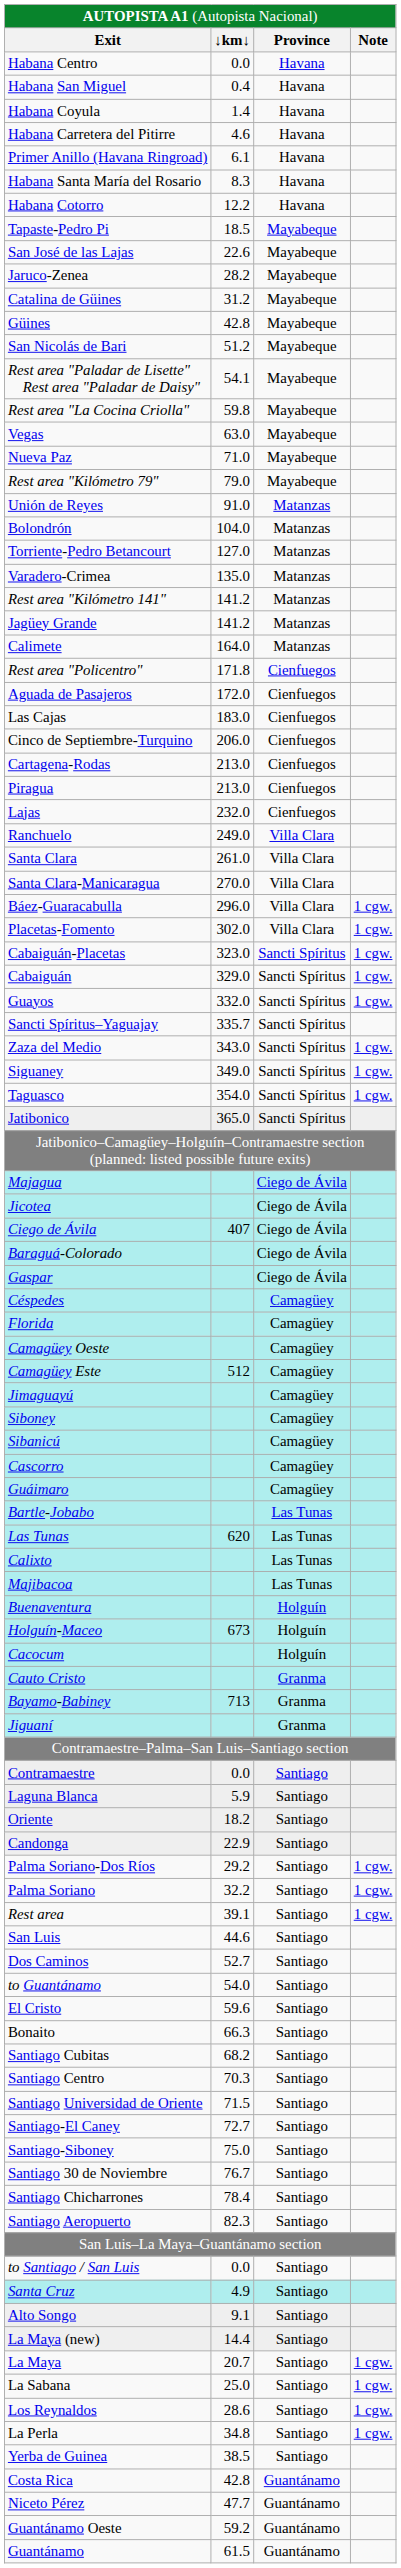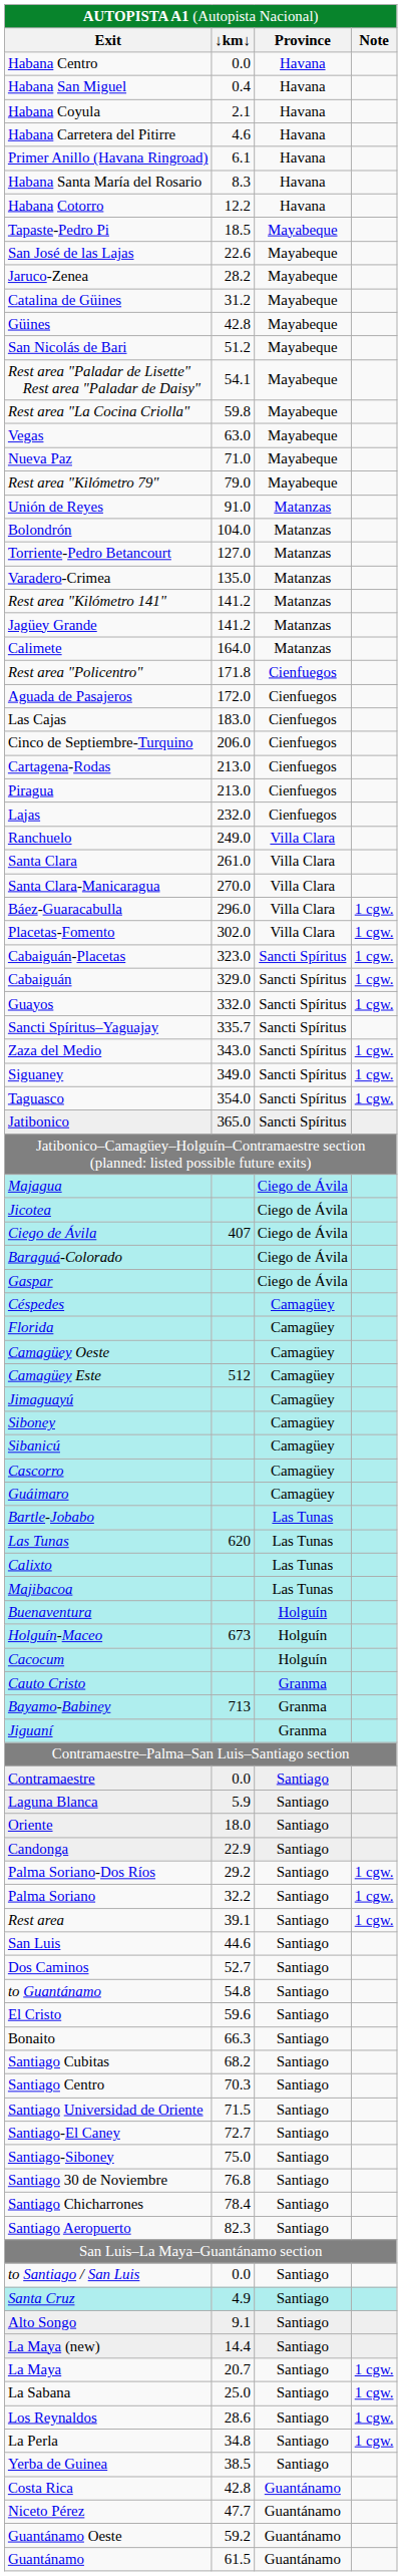 <table class="wikitable">
 <tr align="center" bgcolor="08842C" style="color: white;font-size:100%;">
 <td colspan="6"><strong>AUTOPISTA A1</strong> (Autopista Nacional)</td>
 </tr>
 <tr>
 <th><strong>Exit</strong></th>
 <th align="center"><strong>↓km↓</strong></th>
 <th align="center"><strong>Province</strong></th>
 <th align="center"><strong>Note</strong></th>
 </tr>
 <tr>
 <td> <a href='#'>Habana</a> Centro</td>
 <td align="right">0.0</td>
 <td align="center"><a href='#'>Havana</a></td>
 <td> </td>
 </tr>
 <tr>
 <td> <a href='#'>Habana</a> <a href='#'>San Miguel</a></td>
 <td align="right">0.4</td>
 <td align="center">Havana</td>
 <td> </td>
 </tr>
 <tr>
 <td> <a href='#'>Habana</a> Coyula</td>
-<td align="right">1.4</td>
+<td align="right">2.1</td>
 <td align="center">Havana</td>
 <td> </td>
 </tr>
 <tr>
 <td> <a href='#'>Habana</a> Carretera del Pitirre</td>
 <td align="right">4.6</td>
 <td align="center">Havana</td>
 <td> </td>
 </tr>
 <tr>
 <td>  <a href='#'>Primer Anillo (Havana Ringroad)</a><br></td>
 <td align="right">6.1</td>
 <td align="center">Havana</td>
 <td> </td>
 </tr>
 <tr>
 <td>  <a href='#'>Habana</a> Santa María del Rosario</td>
 <td align="right">8.3</td>
 <td align="center">Havana</td>
 <td> </td>
 </tr>
 <tr>
 <td>  <a href='#'>Habana</a> <a href='#'>Cotorro</a></td>
 <td align="right">12.2</td>
 <td align="center">Havana</td>
 <td> </td>
 </tr>
 <tr>
 <td>  <a href='#'>Tapaste</a>-<a href='#'>Pedro Pi</a></td>
 <td align="right">18.5</td>
 <td align="center"><a href='#'>Mayabeque</a></td>
 <td> </td>
 </tr>
 <tr>
 <td>  <a href='#'>San José de las Lajas</a><br></td>
 <td align="right">22.6</td>
 <td align="center">Mayabeque</td>
 <td> </td>
 </tr>
 <tr>
 <td>  <a href='#'>Jaruco</a>-Zenea<br></td>
 <td align="right">28.2</td>
 <td align="center">Mayabeque</td>
 <td> </td>
 </tr>
 <tr>
 <td>  <a href='#'>Catalina de Güines</a><br></td>
 <td align="right">31.2</td>
 <td align="center">Mayabeque</td>
 <td> </td>
 </tr>
 <tr>
 <td>  <a href='#'>Güines</a></td>
 <td align="right">42.8</td>
 <td align="center">Mayabeque</td>
 <td> </td>
 </tr>
 <tr>
 <td>  <a href='#'>San Nicolás de Bari</a></td>
 <td align="right">51.2</td>
 <td align="center">Mayabeque</td>
 <td> </td>
 </tr>
 <tr>
 <td> <em>Rest area "Paladar de Lisette" <br>    Rest area "Paladar de Daisy" </em></td>
 <td align="right">54.1</td>
 <td align="center">Mayabeque</td>
 <td> </td>
 </tr>
 <tr>
 <td> <em>Rest area "La Cocina Criolla"</em></td>
 <td align="right">59.8</td>
 <td align="center">Mayabeque</td>
 <td> </td>
 </tr>
 <tr>
 <td> <a href='#'>Vegas</a><br></td>
 <td align="right">63.0</td>
 <td align="center">Mayabeque</td>
 <td> </td>
 </tr>
 <tr>
 <td> <a href='#'>Nueva Paz</a></td>
 <td align="right">71.0</td>
 <td align="center">Mayabeque</td>
 <td> </td>
 </tr>
 <tr>
 <td> <em>Rest area "Kilómetro 79"</em></td>
 <td align="right">79.0</td>
 <td align="center">Mayabeque</td>
 <td> </td>
 </tr>
 <tr>
 <td>  <a href='#'>Unión de Reyes</a></td>
 <td align="right">91.0</td>
 <td align="center"><a href='#'>Matanzas</a></td>
 <td> </td>
 </tr>
 <tr>
 <td>  <a href='#'>Bolondrón</a></td>
 <td align="right">104.0</td>
 <td align="center">Matanzas</td>
 <td> </td>
 </tr>
 <tr>
 <td> <a href='#'>Torriente</a>-<a href='#'>Pedro Betancourt</a></td>
 <td align="right">127.0</td>
 <td align="center">Matanzas</td>
 <td> </td>
 </tr>
 <tr>
 <td>  <a href='#'>Varadero</a>-Crimea<br></td>
 <td align="right">135.0</td>
 <td align="center">Matanzas</td>
 <td> </td>
 </tr>
 <tr>
 <td> <em>Rest area "Kilómetro 141"</em></td>
 <td align="right">141.2</td>
 <td align="center">Matanzas</td>
 <td> </td>
 </tr>
 <tr>
 <td>  <a href='#'>Jagüey Grande</a><br></td>
 <td align="right">141.2</td>
 <td align="center">Matanzas</td>
 <td> </td>
 </tr>
 <tr>
 <td> <a href='#'>Calimete</a></td>
 <td align="right">164.0</td>
 <td align="center">Matanzas</td>
 <td> </td>
 </tr>
 <tr>
 <td> <em>Rest area "Policentro"</em></td>
 <td align="right">171.8</td>
 <td align="center"><a href='#'>Cienfuegos</a></td>
 <td> </td>
 </tr>
 <tr>
 <td>  <a href='#'>Aguada de Pasajeros</a><br></td>
 <td align="right">172.0</td>
 <td align="center">Cienfuegos</td>
 <td> </td>
 </tr>
 <tr>
 <td> Las Cajas</td>
 <td align="right">183.0</td>
 <td align="center">Cienfuegos</td>
 <td> </td>
 </tr>
 <tr>
 <td> Cinco de Septiembre-<a href='#'>Turquino</a></td>
 <td align="right">206.0</td>
 <td align="center">Cienfuegos</td>
 <td> </td>
 </tr>
 <tr>
 <td>  <a href='#'>Cartagena</a>-<a href='#'>Rodas</a></td>
 <td align="right">213.0</td>
 <td align="center">Cienfuegos</td>
 <td> </td>
 </tr>
 <tr>
 <td> <a href='#'>Piragua</a></td>
 <td align="right">213.0</td>
 <td align="center">Cienfuegos</td>
 <td> </td>
 </tr>
 <tr>
 <td> <a href='#'>Lajas</a></td>
 <td align="right">232.0</td>
 <td align="center">Cienfuegos</td>
 <td> </td>
 </tr>
 <tr>
 <td>  <a href='#'>Ranchuelo</a><br></td>
 <td align="right">249.0</td>
 <td align="center"><a href='#'>Villa Clara</a></td>
 <td> </td>
 </tr>
 <tr>
 <td>  <a href='#'>Santa Clara</a><br></td>
 <td align="right">261.0</td>
 <td align="center">Villa Clara</td>
 <td> </td>
 </tr>
 <tr>
 <td>  <a href='#'>Santa Clara</a>-<a href='#'>Manicaragua</a></td>
 <td align="right">270.0</td>
 <td align="center">Villa Clara</td>
 <td> </td>
 </tr>
 <tr>
 <td> <a href='#'>Báez</a>-<a href='#'>Guaracabulla</a></td>
 <td align="right">296.0</td>
 <td align="center">Villa Clara</td>
 <td><a href='#'>1 cgw.</a></td>
 </tr>
 <tr>
 <td>  <a href='#'>Placetas</a>-<a href='#'>Fomento</a></td>
 <td align="right">302.0</td>
 <td align="center">Villa Clara</td>
 <td><a href='#'>1 cgw.</a></td>
 </tr>
 <tr>
 <td>  <a href='#'>Cabaiguán</a>-<a href='#'>Placetas</a><br></td>
 <td align="right">323.0</td>
 <td align="center"><a href='#'>Sancti Spíritus</a></td>
 <td><a href='#'>1 cgw.</a></td>
 </tr>
 <tr>
 <td> <a href='#'>Cabaiguán</a></td>
 <td align="right">329.0</td>
 <td align="center">Sancti Spíritus</td>
 <td><a href='#'>1 cgw.</a></td>
 </tr>
 <tr>
 <td> <a href='#'>Guayos</a></td>
 <td align="right">332.0</td>
 <td align="center">Sancti Spíritus</td>
 <td><a href='#'>1 cgw.</a></td>
 </tr>
 <tr>
 <td>  <a href='#'>Sancti Spíritus–Yaguajay</a><br></td>
 <td align="right">335.7</td>
 <td align="center">Sancti Spíritus</td>
 <td> </td>
 </tr>
 <tr>
 <td> <a href='#'>Zaza del Medio</a></td>
 <td align="right">343.0</td>
 <td align="center">Sancti Spíritus</td>
 <td><a href='#'>1 cgw.</a></td>
 </tr>
 <tr>
 <td> <a href='#'>Siguaney</a></td>
 <td align="right">349.0</td>
 <td align="center">Sancti Spíritus</td>
 <td><a href='#'>1 cgw.</a></td>
 </tr>
 <tr>
 <td> <a href='#'>Taguasco</a></td>
 <td align="right">354.0</td>
 <td align="center">Sancti Spíritus</td>
 <td><a href='#'>1 cgw.</a></td>
 </tr>
 <tr bgcolor="#EFEFEF">
 <td>  <a href='#'>Jatibonico</a> <em></em></td>
 <td align="right">365.0</td>
 <td align="center">Sancti Spíritus</td>
 <td></td>
 </tr>
 <tr align="center" bgcolor="grey" style="color: white;font-size:100%;">
 <td colspan="6">Jatibonico–Camagüey–Holguín–Contramaestre section<br>(planned: listed possible future exits)</td>
 </tr>
 <tr bgcolor=paleturquoise>
 <td> <em><a href='#'>Majagua</a> </em></td>
 <td align="right"> </td>
 <td align="center"><a href='#'>Ciego de Ávila</a></td>
 <td></td>
 </tr>
 <tr bgcolor=paleturquoise>
 <td> <em><a href='#'>Jicotea</a> </em></td>
 <td align="right"> </td>
 <td align="center">Ciego de Ávila</td>
 <td></td>
 </tr>
 <tr bgcolor=paleturquoise>
 <td> <em><a href='#'>Ciego de Ávila</a> <br></em></td>
 <td align="right">407 </td>
 <td align="center">Ciego de Ávila</td>
 <td></td>
 </tr>
 <tr bgcolor=paleturquoise>
 <td> <em><a href='#'>Baraguá</a>-Colorado </em></td>
 <td align="right"> </td>
 <td align="center">Ciego de Ávila</td>
 <td></td>
 </tr>
 <tr bgcolor=paleturquoise>
 <td> <em><a href='#'>Gaspar</a> </em></td>
 <td align="right"> </td>
 <td align="center">Ciego de Ávila</td>
 <td></td>
 </tr>
 <tr bgcolor=paleturquoise>
 <td> <em><a href='#'>Céspedes</a> </em></td>
 <td align="right"> </td>
 <td align="center"><a href='#'>Camagüey</a></td>
 <td></td>
 </tr>
 <tr bgcolor=paleturquoise>
 <td> <em><a href='#'>Florida</a> </em></td>
 <td align="right"> </td>
 <td align="center">Camagüey</td>
 <td></td>
 </tr>
 <tr bgcolor=paleturquoise>
 <td> <em><a href='#'>Camagüey</a> Oeste </em></td>
 <td align="right"> </td>
 <td align="center">Camagüey</td>
 <td></td>
 </tr>
 <tr bgcolor=paleturquoise>
 <td> <em><a href='#'>Camagüey</a> Este </em></td>
 <td align="right">512 </td>
 <td align="center">Camagüey</td>
 <td></td>
 </tr>
 <tr bgcolor=paleturquoise>
 <td> <em><a href='#'>Jimaguayú</a> </em></td>
 <td align="right"> </td>
 <td align="center">Camagüey</td>
 <td></td>
 </tr>
 <tr bgcolor=paleturquoise>
 <td> <em><a href='#'>Siboney</a> </em></td>
 <td align="right"> </td>
 <td align="center">Camagüey</td>
 <td></td>
 </tr>
 <tr bgcolor=paleturquoise>
 <td> <em><a href='#'>Sibanicú</a> </em></td>
 <td align="right"> </td>
 <td align="center">Camagüey</td>
 <td></td>
 </tr>
 <tr bgcolor=paleturquoise>
 <td> <em><a href='#'>Cascorro</a> </em></td>
 <td align="right"> </td>
 <td align="center">Camagüey</td>
 <td></td>
 </tr>
 <tr bgcolor=paleturquoise>
 <td> <em><a href='#'>Guáimaro</a> </em></td>
 <td align="right"> </td>
 <td align="center">Camagüey</td>
 <td></td>
 </tr>
 <tr bgcolor=paleturquoise>
 <td> <em><a href='#'>Bartle</a>-<a href='#'>Jobabo</a> </em></td>
 <td align="right"> </td>
 <td align="center"><a href='#'>Las Tunas</a></td>
 <td></td>
 </tr>
 <tr bgcolor=paleturquoise>
 <td> <em><a href='#'>Las Tunas</a> </em></td>
 <td align="right">620 </td>
 <td align="center">Las Tunas</td>
 <td></td>
 </tr>
 <tr bgcolor=paleturquoise>
 <td> <em><a href='#'>Calixto</a> </em></td>
 <td align="right"> </td>
 <td align="center">Las Tunas</td>
 <td></td>
 </tr>
 <tr bgcolor=paleturquoise>
 <td> <em><a href='#'>Majibacoa</a> </em></td>
 <td align="right"> </td>
 <td align="center">Las Tunas</td>
 <td></td>
 </tr>
 <tr bgcolor=paleturquoise>
 <td> <em><a href='#'>Buenaventura</a> </em></td>
 <td align="right"> </td>
 <td align="center"><a href='#'>Holguín</a></td>
 <td></td>
 </tr>
 <tr bgcolor=paleturquoise>
 <td> <em><a href='#'>Holguín</a>-<a href='#'>Maceo</a> <br></em></td>
 <td align="right">673 </td>
 <td align="center">Holguín</td>
 <td></td>
 </tr>
 <tr bgcolor=paleturquoise>
 <td> <em><a href='#'>Cacocum</a> </em></td>
 <td align="right"> </td>
 <td align="center">Holguín</td>
 <td></td>
 </tr>
 <tr bgcolor=paleturquoise>
 <td> <em><a href='#'>Cauto Cristo</a> </em></td>
 <td align="right"> </td>
 <td align="center"><a href='#'>Granma</a></td>
 <td></td>
 </tr>
 <tr bgcolor=paleturquoise>
 <td> <em><a href='#'>Bayamo</a>-<a href='#'>Babiney</a> <br></em></td>
 <td align="right">713 </td>
 <td align="center">Granma</td>
 <td></td>
 </tr>
 <tr bgcolor=paleturquoise>
 <td> <em><a href='#'>Jiguaní</a> </em></td>
 <td align="right"> </td>
 <td align="center">Granma</td>
 <td></td>
 </tr>
 <tr align="center" bgcolor="grey" style="color: white;font-size:100%;">
 <td colspan="6">Contramaestre–Palma–San Luis–Santiago section</td>
 </tr>
 <tr bgcolor="#EFEFEF">
 <td> <a href='#'>Contramaestre</a> <em></em></td>
 <td align="right">0.0<br></td>
 <td align="center"><a href='#'>Santiago</a></td>
 <td></td>
 </tr>
 <tr bgcolor="#EFEFEF">
 <td> <a href='#'>Laguna Blanca</a> <em></em></td>
 <td align="right">5.9</td>
 <td align="center">Santiago</td>
 <td></td>
 </tr>
 <tr bgcolor="#EFEFEF">
 <td> <a href='#'>Oriente</a> <em></em></td>
-<td align="right">18.2</td>
+<td align="right">18.0</td>
 <td align="center">Santiago</td>
 <td></td>
 </tr>
 <tr bgcolor="#EFEFEF">
 <td> <a href='#'>Candonga</a> <em></em></td>
 <td align="right">22.9</td>
 <td align="center">Santiago</td>
 <td></td>
 </tr>
 <tr>
 <td> <a href='#'>Palma Soriano</a>-<a href='#'>Dos Ríos</a></td>
 <td align="right">29.2</td>
 <td align="center">Santiago</td>
 <td><a href='#'>1 cgw.</a></td>
 </tr>
 <tr>
 <td> <a href='#'>Palma Soriano</a></td>
 <td align="right">32.2<br></td>
 <td align="center">Santiago</td>
 <td><a href='#'>1 cgw.</a></td>
 </tr>
 <tr>
 <td> <em>Rest area</em></td>
 <td align="right">39.1</td>
 <td align="center">Santiago</td>
 <td><a href='#'>1 cgw.</a></td>
 </tr>
 <tr>
 <td> <a href='#'>San Luis</a></td>
 <td align="right">44.6<br></td>
 <td align="center">Santiago</td>
 <td> </td>
 </tr>
 <tr>
 <td> <a href='#'>Dos Caminos</a><br></td>
 <td align="right">52.7</td>
 <td align="center">Santiago</td>
 <td> </td>
 </tr>
 <tr>
 <td>  <em>to <a href='#'>Guantánamo</a> </em></td>
-<td align="right">54.0<br></td>
+<td align="right">54.8<br></td>
 <td align="center">Santiago</td>
 <td></td>
 </tr>
 <tr>
 <td> <a href='#'>El Cristo</a><br></td>
 <td align="right">59.6</td>
 <td align="center">Santiago</td>
 <td> </td>
 </tr>
 <tr>
 <td> Bonaito</td>
 <td align="right">66.3</td>
 <td align="center">Santiago</td>
 <td> </td>
 </tr>
 <tr>
 <td> <a href='#'>Santiago</a> Cubitas</td>
 <td align="right">68.2</td>
 <td align="center">Santiago</td>
 <td> </td>
 </tr>
 <tr>
 <td> <a href='#'>Santiago</a> Centro<br></td>
 <td align="right">70.3<br></td>
 <td align="center">Santiago</td>
 <td> </td>
 </tr>
 <tr>
 <td> <a href='#'>Santiago</a> <a href='#'>Universidad de Oriente</a></td>
 <td align="right">71.5</td>
 <td align="center">Santiago</td>
 <td> </td>
 </tr>
 <tr>
 <td> <a href='#'>Santiago</a>-<a href='#'>El Caney</a></td>
 <td align="right">72.7</td>
 <td align="center">Santiago</td>
 <td> </td>
 </tr>
 <tr>
 <td> <a href='#'>Santiago</a>-<a href='#'>Siboney</a></td>
 <td align="right">75.0</td>
 <td align="center">Santiago</td>
 <td> </td>
 </tr>
 <tr>
 <td> <a href='#'>Santiago</a> 30 de Noviembre</td>
-<td align="right">76.7</td>
+<td align="right">76.8</td>
 <td align="center">Santiago</td>
 <td> </td>
 </tr>
 <tr>
 <td> <a href='#'>Santiago</a> Chicharrones</td>
 <td align="right">78.4</td>
 <td align="center">Santiago</td>
 <td> </td>
 </tr>
 <tr>
 <td>  <a href='#'>Santiago</a> <a href='#'>Aeropuerto</a></td>
 <td align="right">82.3<br></td>
 <td align="center">Santiago</td>
 <td> </td>
 </tr>
 <tr align="center" bgcolor="grey" style="color: white;font-size:100%;">
 <td colspan="6">San Luis–La Maya–Guantánamo section</td>
 </tr>
 <tr>
 <td>  <em>to <a href='#'>Santiago</a> / <a href='#'>San  Luis</a> </em></td>
 <td align="right">0.0<br></td>
 <td align="center">Santiago</td>
 <td></td>
 </tr>
 <tr bgcolor=paleturquoise>
 <td> <em><a href='#'>Santa Cruz</a> </em></td>
 <td align="right">4.9</td>
 <td align="center">Santiago</td>
 <td></td>
 </tr>
 <tr bgcolor="#EFEFEF">
 <td> <a href='#'>Alto Songo</a> <em></em></td>
 <td align="right">9.1</td>
 <td align="center">Santiago</td>
 <td></td>
 </tr>
 <tr bgcolor="#EFEFEF">
 <td> <a href='#'>La Maya</a> (new) <em></em></td>
 <td align="right">14.4</td>
 <td align="center">Santiago</td>
 <td></td>
 </tr>
 <tr>
 <td> <a href='#'>La Maya</a></td>
 <td align="right">20.7<br></td>
 <td align="center">Santiago</td>
 <td><a href='#'>1 cgw.</a></td>
 </tr>
 <tr>
 <td> La Sabana</td>
 <td align="right">25.0</td>
 <td align="center">Santiago</td>
 <td><a href='#'>1 cgw.</a></td>
 </tr>
 <tr>
 <td> <a href='#'>Los Reynaldos</a></td>
 <td align="right">28.6</td>
 <td align="center">Santiago</td>
 <td><a href='#'>1 cgw.</a></td>
 </tr>
 <tr>
 <td> La Perla</td>
 <td align="right">34.8</td>
 <td align="center">Santiago</td>
 <td><a href='#'>1 cgw.</a></td>
 </tr>
 <tr>
 <td> <a href='#'>Yerba de Guinea</a></td>
 <td align="right">38.5</td>
 <td align="center">Santiago</td>
 <td></td>
 </tr>
 <tr>
 <td> <a href='#'>Costa Rica</a></td>
 <td align="right">42.8</td>
 <td align="center"><a href='#'>Guantánamo</a></td>
 <td></td>
 </tr>
 <tr>
 <td> <a href='#'>Niceto Pérez</a></td>
 <td align="right">47.7</td>
 <td align="center">Guantánamo</td>
 <td></td>
 </tr>
 <tr>
 <td> <a href='#'>Guantánamo</a> Oeste</td>
 <td align="right">59.2</td>
 <td align="center">Guantánamo</td>
 <td> </td>
 </tr>
 <tr>
 <td> <a href='#'>Guantánamo</a></td>
 <td align="right">61.5<br></td>
 <td align="center">Guantánamo</td>
 <td> </td>
 </tr>
 </table>
